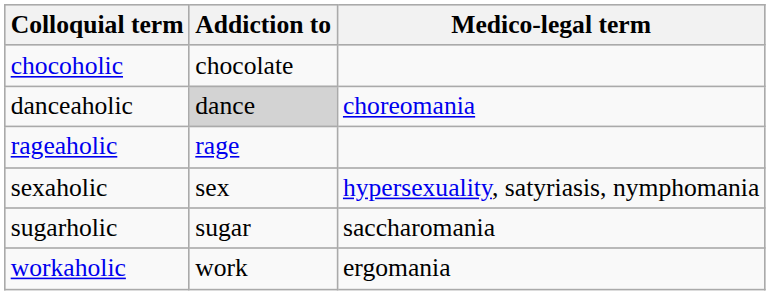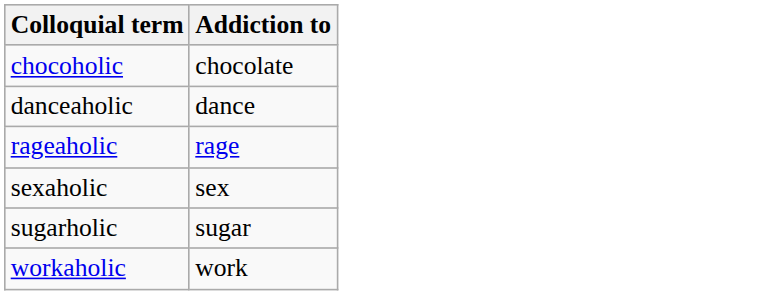 <table class="wikitable">
 <tr>
 <th>Colloquial term</th>
 <th>Addiction to</th>
-<th>Medico-legal term</th>
 </tr>
 <tr>
 <td><a href='#'>chocoholic</a></td>
 <td>chocolate</td>
-<td></td>
 </tr>
 <tr>
 <td>danceaholic</td>
-<td style="background: lightgrey;">dance</td>
-<td><a href='#'>choreomania</a></td>
+<td>dance</td>
 </tr>
 <tr>
 <td><a href='#'>rageaholic</a></td>
 <td><a href='#'>rage</a></td>
-<td></td>
 </tr>
 <tr>
 <td>sexaholic</td>
 <td>sex</td>
-<td><a href='#'>hypersexuality</a>, satyriasis, nymphomania</td>
 </tr>
 <tr>
 <td>sugarholic</td>
 <td>sugar</td>
-<td>saccharomania</td>
 </tr>
 <tr>
 <td><a href='#'>workaholic</a></td>
 <td>work</td>
-<td>ergomania</td>
 </tr>
 </table>
